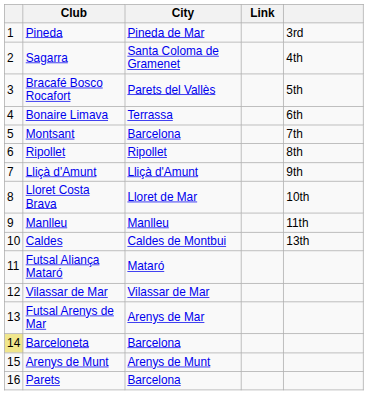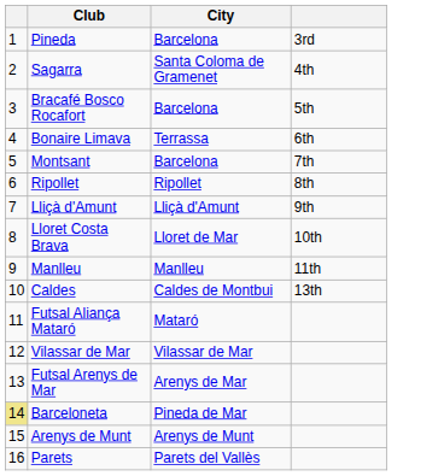 <table class="wikitable sortable">
 <tr>
 <th width=10></th>
 <th width=130>Club</th>
 <th width=150>City</th>
-<th width=50>Link</th>
 <th width=100></th>
 </tr>
 <tr>
 <td>1</td>
 <td><a href='#'>Pineda</a></td>
-<td><a href='#'>Pineda de Mar</a></td>
-<td></td>
+<td><a href='#'>Barcelona</a></td>
 <td>3rd</td>
 </tr>
 <tr>
 <td>2</td>
 <td><a href='#'>Sagarra</a></td>
 <td><a href='#'>Santa Coloma de Gramenet</a></td>
-<td></td>
 <td>4th</td>
 </tr>
 <tr>
 <td>3</td>
 <td><a href='#'>Bracafé Bosco Rocafort</a></td>
-<td><a href='#'>Parets del Vallès</a></td>
-<td></td>
+<td><a href='#'>Barcelona</a></td>
 <td>5th</td>
 </tr>
 <tr>
 <td>4</td>
 <td><a href='#'>Bonaire Limava</a></td>
 <td><a href='#'>Terrassa</a></td>
-<td></td>
 <td>6th</td>
 </tr>
 <tr>
 <td>5</td>
 <td><a href='#'>Montsant</a></td>
 <td><a href='#'>Barcelona</a></td>
-<td></td>
 <td>7th</td>
 </tr>
 <tr>
 <td>6</td>
 <td><a href='#'>Ripollet</a></td>
 <td><a href='#'>Ripollet</a></td>
-<td></td>
 <td>8th</td>
 </tr>
 <tr>
 <td>7</td>
 <td><a href='#'>Lliçà d'Amunt</a></td>
 <td><a href='#'>Lliçà d'Amunt</a></td>
-<td></td>
 <td>9th</td>
 </tr>
 <tr>
 <td>8</td>
 <td><a href='#'>Lloret Costa Brava</a></td>
 <td><a href='#'>Lloret de Mar</a></td>
-<td></td>
 <td>10th</td>
 </tr>
 <tr>
 <td>9</td>
 <td><a href='#'>Manlleu</a></td>
 <td><a href='#'>Manlleu</a></td>
-<td></td>
 <td>11th</td>
 </tr>
 <tr>
 <td>10</td>
 <td><a href='#'>Caldes</a></td>
 <td><a href='#'>Caldes de Montbui</a></td>
-<td></td>
 <td>13th</td>
 </tr>
 <tr>
 <td>11</td>
 <td><a href='#'>Futsal Aliança Mataró</a></td>
 <td><a href='#'>Mataró</a></td>
 <td></td>
-<td></td>
 </tr>
 <tr>
 <td>12</td>
 <td><a href='#'>Vilassar de Mar</a></td>
 <td><a href='#'>Vilassar de Mar</a></td>
-<td></td>
 <td></td>
 </tr>
 <tr>
 <td>13</td>
 <td><a href='#'>Futsal Arenys de Mar</a></td>
 <td><a href='#'>Arenys de Mar</a></td>
 <td></td>
-<td></td>
 </tr>
 <tr>
 <td style="background: khaki;">14</td>
 <td><a href='#'>Barceloneta</a></td>
-<td><a href='#'>Barcelona</a></td>
-<td></td>
+<td><a href='#'>Pineda de Mar</a></td>
 <td></td>
 </tr>
 <tr>
 <td>15</td>
 <td><a href='#'>Arenys de Munt</a></td>
 <td><a href='#'>Arenys de Munt</a></td>
 <td></td>
-<td></td>
 </tr>
 <tr>
 <td>16</td>
 <td><a href='#'>Parets</a></td>
-<td><a href='#'>Barcelona</a></td>
-<td></td>
+<td><a href='#'>Parets del Vallès</a></td>
 <td></td>
 </tr>
 </table>
